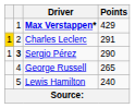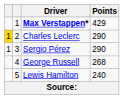 <table class="wikitable" style="font-size: 85%;">
 <tr>
 <th scope="col"></th>
 <th scope="col"></th>
 <th scope="col">Driver</th>
 <th scope="col">Points</th>
 </tr>
 <tr>
 <td align="left"></td>
 <td align="center">1</td>
 <td> <strong><a href='#'>Max Verstappen</a>*</strong></td>
 <td align="left">429</td>
 </tr>
 <tr>
 <td align="left" style="background: gold;"> 1</td>
 <td align="center">2</td>
 <td> <a href='#'>Charles Leclerc</a></td>
-<td align="left">291</td>
+<td align="left">290</td>
 </tr>
 <tr>
 <td align="left"> 1</td>
-<td align="center"><strong>3</strong></td>
+<td align="center">3</td>
 <td> <a href='#'>Sergio Pérez</a></td>
 <td align="left">290</td>
 </tr>
 <tr>
 <td align="left"></td>
 <td align="center">4</td>
 <td> <a href='#'>George Russell</a></td>
-<td align="left">265</td>
+<td align="left">268</td>
 </tr>
 <tr>
 <td align="left"></td>
 <td align="center">5</td>
 <td> <a href='#'>Lewis Hamilton</a></td>
 <td align="left">240</td>
 </tr>
 <tr>
 <th colspan=4>Source:</th>
 </tr>
 </table>
